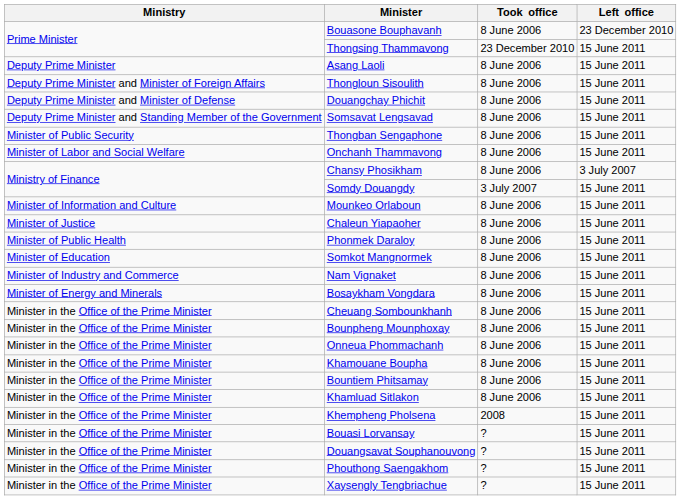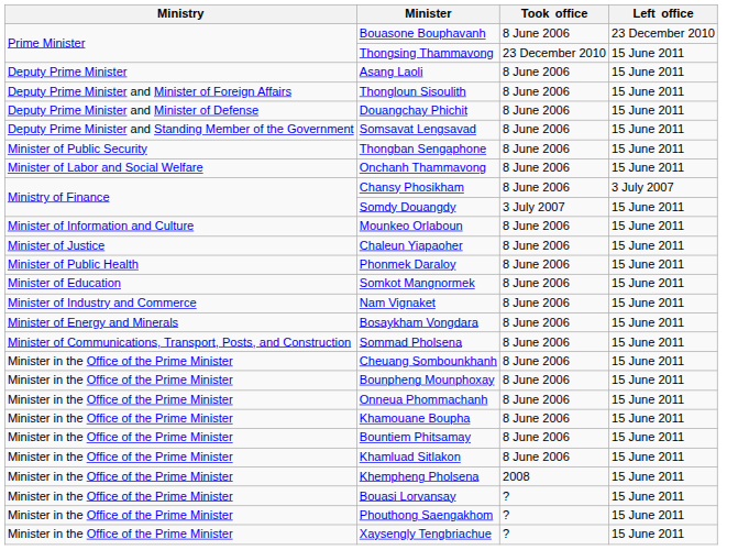 <table class="wikitable">
 <tr>
 <th>Ministry</th>
 <th>Minister</th>
 <th>Took office</th>
 <th>Left office</th>
 </tr>
 <tr>
 <td rowspan="2"><a href='#'>Prime Minister</a></td>
 <td><a href='#'>Bouasone Bouphavanh</a></td>
 <td>8 June 2006</td>
 <td>23 December 2010</td>
 </tr>
 <tr>
 <td><a href='#'>Thongsing Thammavong</a></td>
 <td>23 December 2010</td>
 <td>15 June 2011</td>
 </tr>
 <tr>
 <td><a href='#'>Deputy Prime Minister</a></td>
 <td><a href='#'>Asang Laoli</a></td>
 <td>8 June 2006</td>
 <td>15 June 2011</td>
 </tr>
 <tr>
 <td><a href='#'>Deputy Prime Minister</a> and <a href='#'>Minister of Foreign Affairs</a></td>
 <td><a href='#'>Thongloun Sisoulith</a></td>
 <td>8 June 2006</td>
 <td>15 June 2011</td>
 </tr>
 <tr>
 <td><a href='#'>Deputy Prime Minister</a> and <a href='#'>Minister of Defense</a></td>
 <td><a href='#'>Douangchay Phichit</a></td>
 <td>8 June 2006</td>
 <td>15 June 2011</td>
 </tr>
 <tr>
 <td><a href='#'>Deputy Prime Minister</a> and <a href='#'>Standing Member of the Government</a></td>
 <td><a href='#'>Somsavat Lengsavad</a></td>
 <td>8 June 2006</td>
 <td>15 June 2011</td>
 </tr>
 <tr>
 <td><a href='#'>Minister of Public Security</a></td>
 <td><a href='#'>Thongban Sengaphone</a></td>
 <td>8 June 2006</td>
 <td>15 June 2011</td>
 </tr>
 <tr>
 <td><a href='#'>Minister of Labor and Social Welfare</a></td>
 <td><a href='#'>Onchanh Thammavong</a></td>
 <td>8 June 2006</td>
 <td>15 June 2011</td>
 </tr>
 <tr>
 <td rowspan="2"><a href='#'>Ministry of Finance</a></td>
 <td><a href='#'>Chansy Phosikham</a></td>
 <td>8 June 2006</td>
 <td>3 July 2007</td>
 </tr>
 <tr>
 <td><a href='#'>Somdy Douangdy</a></td>
 <td>3 July 2007</td>
 <td>15 June 2011</td>
 </tr>
 <tr>
 <td><a href='#'>Minister of Information and Culture</a></td>
 <td><a href='#'>Mounkeo Orlaboun</a></td>
 <td>8 June 2006</td>
 <td>15 June 2011</td>
 </tr>
 <tr>
 <td><a href='#'>Minister of Justice</a></td>
 <td><a href='#'>Chaleun Yiapaoher</a></td>
 <td>8 June 2006</td>
 <td>15 June 2011</td>
 </tr>
 <tr>
 <td><a href='#'>Minister of Public Health</a></td>
 <td><a href='#'>Phonmek Daraloy</a></td>
 <td>8 June 2006</td>
 <td>15 June 2011</td>
 </tr>
 <tr>
 <td><a href='#'>Minister of Education</a></td>
 <td><a href='#'>Somkot Mangnormek</a></td>
 <td>8 June 2006</td>
 <td>15 June 2011</td>
 </tr>
 <tr>
 <td><a href='#'>Minister of Industry and Commerce</a></td>
 <td><a href='#'>Nam Vignaket</a></td>
 <td>8 June 2006</td>
 <td>15 June 2011</td>
 </tr>
 <tr>
 <td><a href='#'>Minister of Energy and Minerals</a></td>
 <td><a href='#'>Bosaykham Vongdara</a></td>
 <td>8 June 2006</td>
 <td>15 June 2011</td>
 </tr>
 <tr>
+<td><a href='#'>Minister of Communications, Transport, Posts, and Construction</a></td>
+<td><a href='#'>Sommad Pholsena</a></td>
+<td>8 June 2006</td>
+<td>15 June 2011</td>
+</tr>
+<tr>
 <td>Minister in the <a href='#'>Office of the Prime Minister</a></td>
 <td><a href='#'>Cheuang Sombounkhanh</a></td>
 <td>8 June 2006</td>
 <td>15 June 2011</td>
 </tr>
 <tr>
 <td>Minister in the <a href='#'>Office of the Prime Minister</a></td>
 <td><a href='#'>Bounpheng Mounphoxay</a></td>
 <td>8 June 2006</td>
 <td>15 June 2011</td>
 </tr>
 <tr>
 <td>Minister in the <a href='#'>Office of the Prime Minister</a></td>
 <td><a href='#'>Onneua Phommachanh</a></td>
 <td>8 June 2006</td>
 <td>15 June 2011</td>
 </tr>
 <tr>
 <td>Minister in the <a href='#'>Office of the Prime Minister</a></td>
 <td><a href='#'>Khamouane Boupha</a></td>
 <td>8 June 2006</td>
 <td>15 June 2011</td>
 </tr>
 <tr>
 <td>Minister in the <a href='#'>Office of the Prime Minister</a></td>
 <td><a href='#'>Bountiem Phitsamay</a></td>
 <td>8 June 2006</td>
 <td>15 June 2011</td>
 </tr>
 <tr>
 <td>Minister in the <a href='#'>Office of the Prime Minister</a></td>
 <td><a href='#'>Khamluad Sitlakon</a></td>
 <td>8 June 2006</td>
 <td>15 June 2011</td>
 </tr>
 <tr>
 <td>Minister in the <a href='#'>Office of the Prime Minister</a></td>
 <td><a href='#'>Khempheng Pholsena</a></td>
 <td>2008</td>
 <td>15 June 2011</td>
 </tr>
 <tr>
 <td>Minister in the <a href='#'>Office of the Prime Minister</a></td>
 <td><a href='#'>Bouasi Lorvansay</a></td>
 <td>?</td>
 <td>15 June 2011</td>
 </tr>
 <tr>
 <td>Minister in the <a href='#'>Office of the Prime Minister</a></td>
-<td><a href='#'>Douangsavat Souphanouvong</a></td>
-<td>?</td>
-<td>15 June 2011</td>
-</tr>
-<tr>
-<td>Minister in the <a href='#'>Office of the Prime Minister</a></td>
 <td><a href='#'>Phouthong Saengakhom</a></td>
 <td>?</td>
 <td>15 June 2011</td>
 </tr>
 <tr>
 <td>Minister in the <a href='#'>Office of the Prime Minister</a></td>
 <td><a href='#'>Xaysengly Tengbriachue</a></td>
 <td>?</td>
 <td>15 June 2011</td>
 </tr>
 </table>
